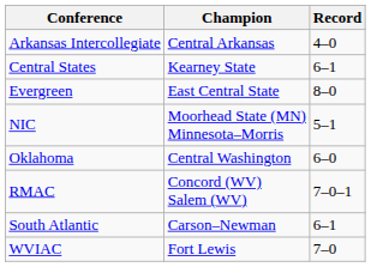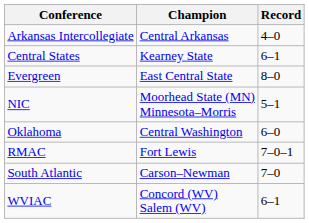 <table class="wikitable">
 <tr>
 <th>Conference</th>
 <th>Champion</th>
 <th>Record</th>
 </tr>
 <tr>
 <td><a href='#'>Arkansas Intercollegiate</a></td>
 <td><a href='#'>Central Arkansas</a></td>
 <td>4–0</td>
 </tr>
 <tr>
 <td><a href='#'>Central States</a></td>
 <td><a href='#'>Kearney State</a></td>
 <td>6–1</td>
 </tr>
 <tr>
 <td><a href='#'>Evergreen</a></td>
 <td><a href='#'>East Central State</a></td>
 <td>8–0</td>
 </tr>
 <tr>
 <td><a href='#'>NIC</a></td>
 <td><a href='#'>Moorhead State (MN)</a><br><a href='#'>Minnesota–Morris</a></td>
 <td>5–1</td>
 </tr>
 <tr>
 <td><a href='#'>Oklahoma</a></td>
 <td><a href='#'>Central Washington</a></td>
 <td>6–0</td>
 </tr>
 <tr>
 <td><a href='#'>RMAC</a></td>
-<td><a href='#'>Concord (WV)</a><br><a href='#'>Salem (WV)</a></td>
+<td><a href='#'>Fort Lewis</a></td>
 <td>7–0–1</td>
 </tr>
 <tr>
 <td><a href='#'>South Atlantic</a></td>
 <td><a href='#'>Carson–Newman</a></td>
-<td>6–1</td>
+<td>7–0</td>
 </tr>
 <tr>
 <td><a href='#'>WVIAC</a></td>
-<td><a href='#'>Fort Lewis</a></td>
-<td>7–0</td>
+<td><a href='#'>Concord (WV)</a><br><a href='#'>Salem (WV)</a></td>
+<td>6–1</td>
 </tr>
 </table>
